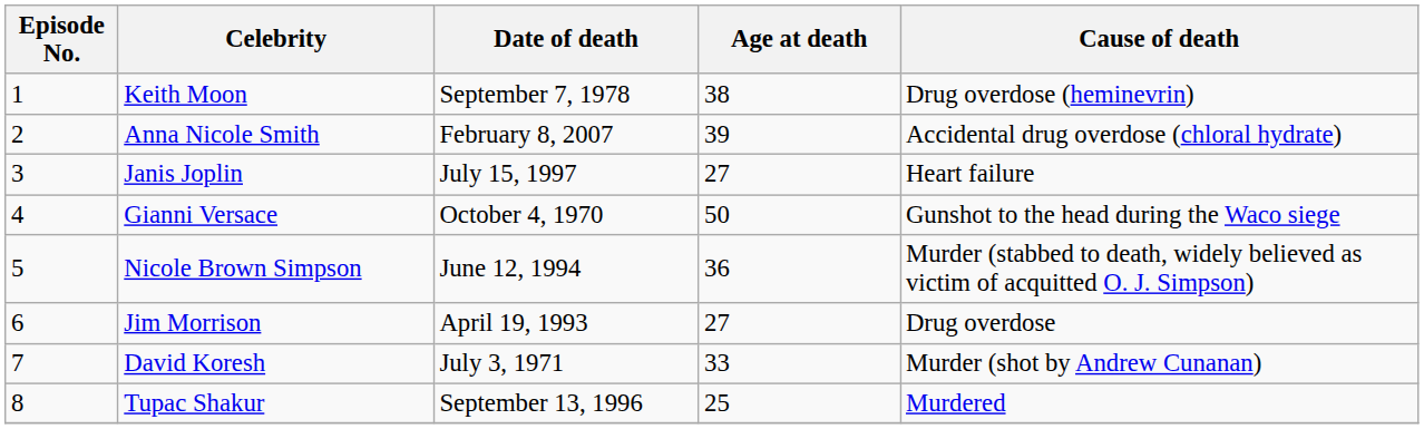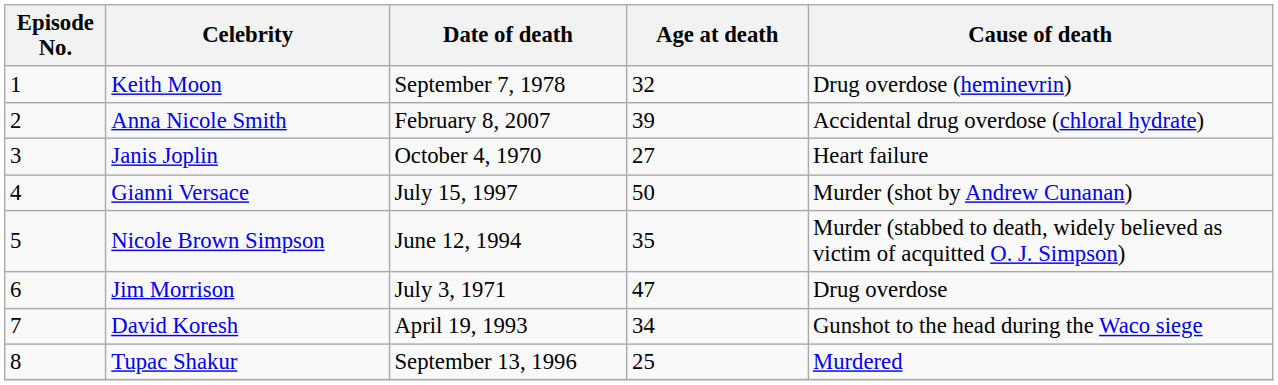 <table class="wikitable">
 <tr>
 <th style="width:4em;"><strong>Episode<br>No.</strong></th>
 <th style="width:12em;"><strong>Celebrity</strong></th>
 <th style="width:10em;"><strong>Date of death</strong></th>
 <th style="width:7.5em;"><strong>Age at death</strong></th>
 <th style="width:20em;"><strong>Cause of death</strong></th>
 </tr>
 <tr>
 <td>1</td>
 <td><a href='#'>Keith Moon</a></td>
 <td>September 7, 1978</td>
-<td>38</td>
+<td>32</td>
 <td>Drug overdose (<a href='#'>heminevrin</a>)</td>
 </tr>
 <tr>
 <td>2</td>
 <td><a href='#'>Anna Nicole Smith</a></td>
 <td>February 8, 2007</td>
 <td>39</td>
 <td>Accidental drug overdose (<a href='#'>chloral hydrate</a>)</td>
 </tr>
 <tr>
 <td>3</td>
 <td><a href='#'>Janis Joplin</a></td>
-<td>July 15, 1997</td>
+<td>October 4, 1970</td>
 <td>27</td>
 <td>Heart failure</td>
 </tr>
 <tr>
 <td>4</td>
 <td><a href='#'>Gianni Versace</a></td>
-<td>October 4, 1970</td>
+<td>July 15, 1997</td>
 <td>50</td>
-<td>Gunshot to the head during the <a href='#'>Waco siege</a></td>
+<td>Murder (shot by <a href='#'>Andrew Cunanan</a>)</td>
 </tr>
 <tr>
 <td>5</td>
 <td><a href='#'>Nicole Brown Simpson</a></td>
 <td>June 12, 1994</td>
-<td>36</td>
+<td>35</td>
 <td>Murder (stabbed to death, widely believed as victim of acquitted <a href='#'>O. J. Simpson</a>)</td>
 </tr>
 <tr>
 <td>6</td>
 <td><a href='#'>Jim Morrison</a></td>
-<td>April 19, 1993</td>
-<td>27</td>
+<td>July 3, 1971</td>
+<td>47</td>
 <td>Drug overdose</td>
 </tr>
 <tr>
 <td>7</td>
 <td><a href='#'>David Koresh</a></td>
-<td>July 3, 1971</td>
-<td>33</td>
-<td>Murder (shot by <a href='#'>Andrew Cunanan</a>)</td>
+<td>April 19, 1993</td>
+<td>34</td>
+<td>Gunshot to the head during the <a href='#'>Waco siege</a></td>
 </tr>
 <tr>
 <td>8</td>
 <td><a href='#'>Tupac Shakur</a></td>
 <td>September 13, 1996</td>
 <td>25</td>
 <td><a href='#'>Murdered</a></td>
 </tr>
 <tr>
 </tr>
 </table>
